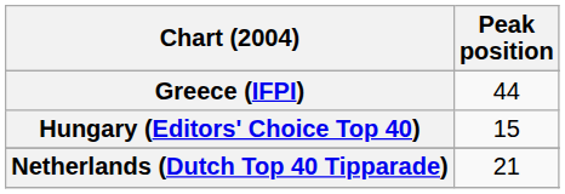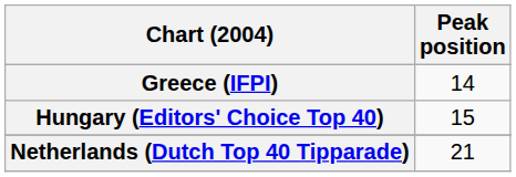 <table class="wikitable sortable plainrowheaders" style="text-align:center">
 <tr>
 <th>Chart (2004)</th>
 <th>Peak<br>position</th>
 </tr>
 <tr>
 </tr>
 <tr>
 </tr>
 <tr>
 </tr>
 <tr>
 <th scope="row">Greece (<a href='#'>IFPI</a>)</th>
-<td>44</td>
+<td>14</td>
 </tr>
 <tr>
 <th scope="row">Hungary (<a href='#'>Editors' Choice Top 40</a>)</th>
 <td>15</td>
 </tr>
 <tr>
 </tr>
 <tr>
 <th scope="row">Netherlands (<a href='#'>Dutch Top 40 Tipparade</a>)</th>
 <td>21</td>
 </tr>
 <tr>
 </tr>
 <tr>
 </tr>
 <tr>
 </tr>
 <tr>
 </tr>
 <tr>
 </tr>
 <tr>
 </tr>
 <tr>
 </tr>
 </table>
